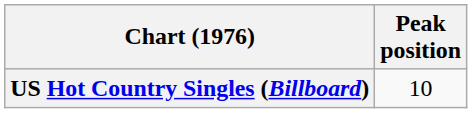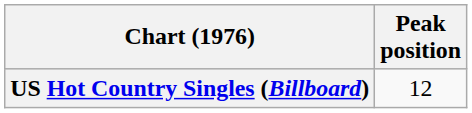 <table class="wikitable sortable plainrowheaders">
 <tr>
 <th scope="col">Chart (1976)</th>
 <th scope="col">Peak<br>position</th>
 </tr>
 <tr>
 <th scope="row">US <a href='#'>Hot Country Singles</a> (<em><a href='#'>Billboard</a></em>)</th>
-<td style="text-align:center;">10</td>
+<td style="text-align:center;">12</td>
 </tr>
 </table>
